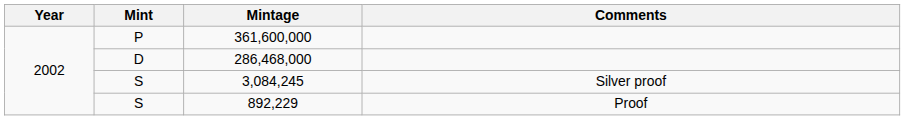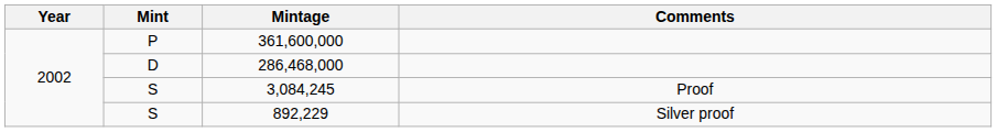 <table class="wikitable sortable" style="min-width:65%; text-align:center;">
 <tr>
 <th width="10%">Year</th>
 <th width="10%">Mint</th>
 <th width="20%">Mintage</th>
 <th width="60%">Comments</th>
 </tr>
 <tr>
 <td rowspan="4">2002</td>
 <td>P</td>
 <td>361,600,000</td>
 <td></td>
 </tr>
 <tr>
 <td>D</td>
 <td>286,468,000</td>
 <td></td>
 </tr>
 <tr>
 <td>S</td>
 <td>3,084,245</td>
-<td>Silver proof</td>
+<td>Proof</td>
 </tr>
 <tr>
 <td>S</td>
 <td>892,229</td>
-<td>Proof</td>
+<td>Silver proof</td>
 </tr>
 </table>
